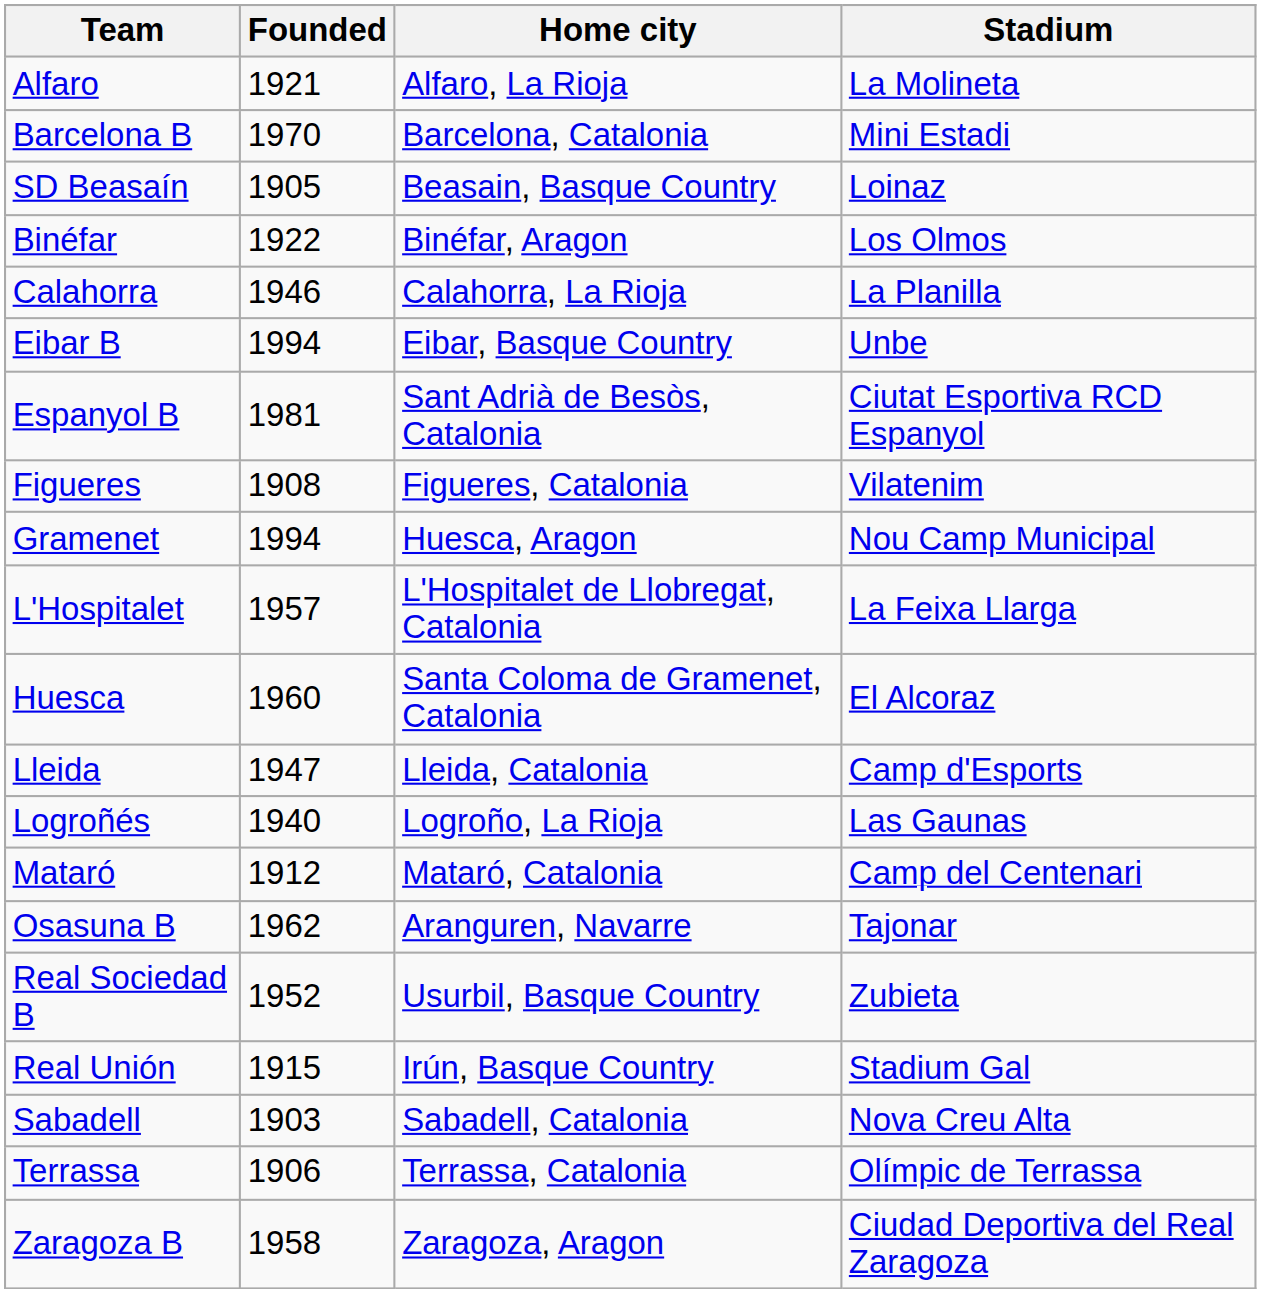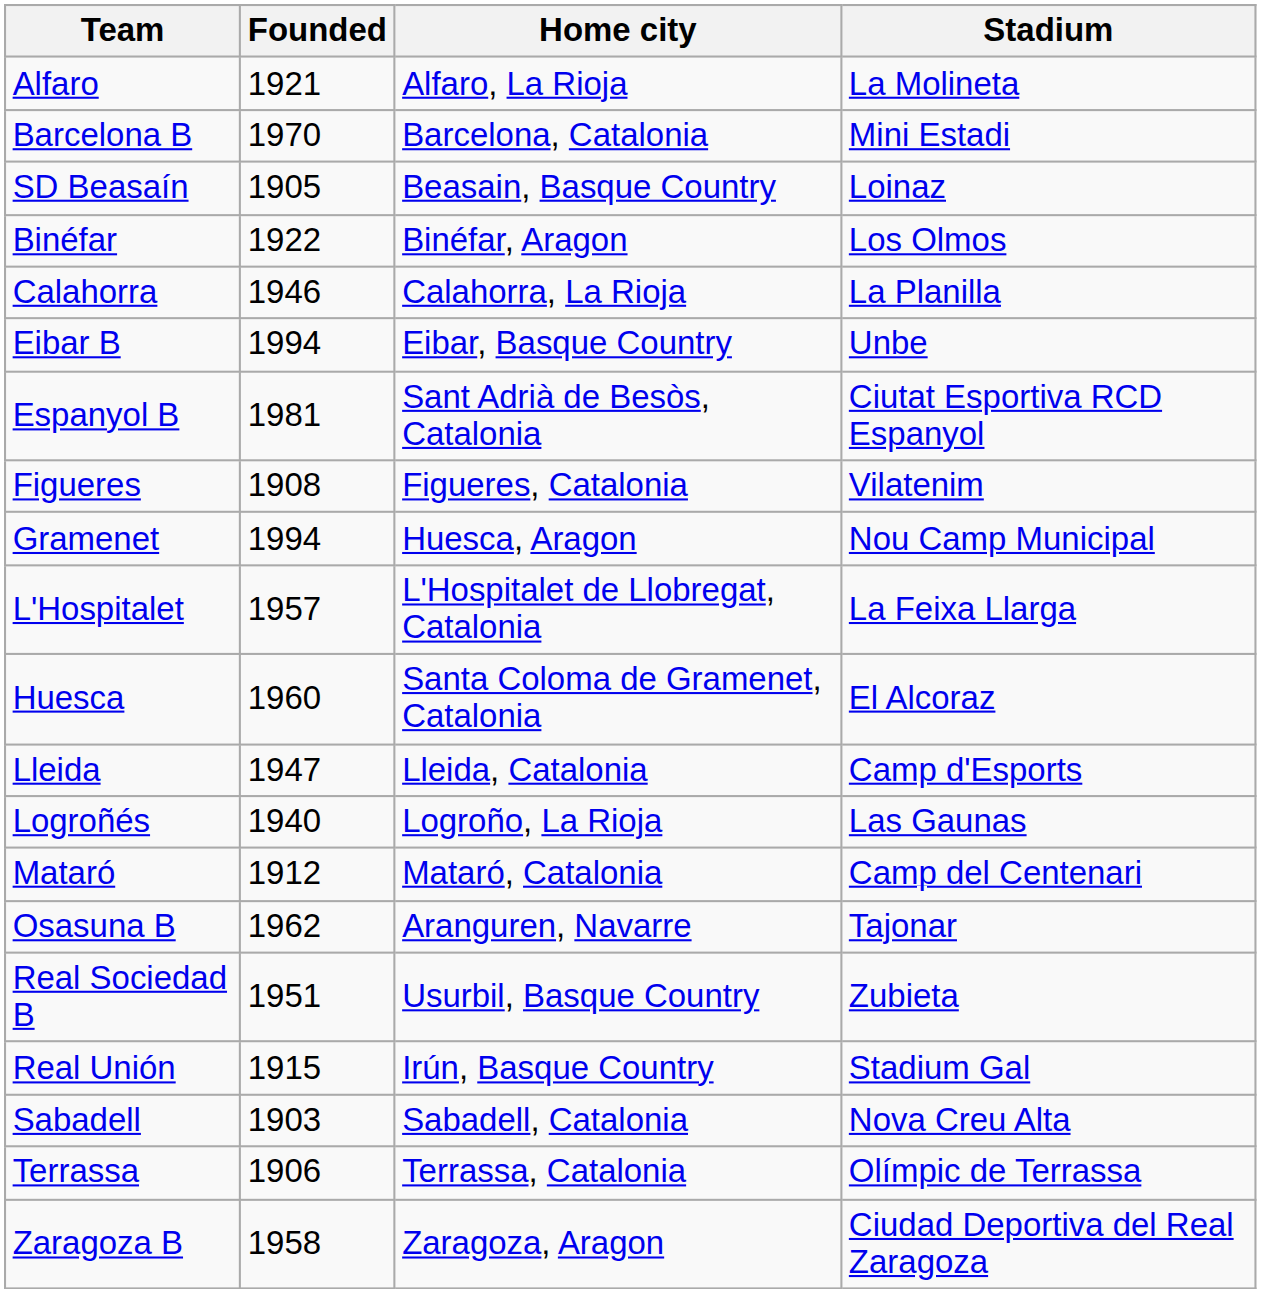 <table class="wikitable sortable">
 <tr>
 <th>Team</th>
 <th>Founded</th>
 <th>Home city</th>
 <th>Stadium</th>
 </tr>
 <tr>
 <td><a href='#'>Alfaro</a></td>
 <td>1921</td>
 <td><a href='#'>Alfaro</a>, <a href='#'>La Rioja</a></td>
 <td><a href='#'>La Molineta</a></td>
 </tr>
 <tr>
 <td><a href='#'>Barcelona B</a></td>
 <td>1970</td>
 <td><a href='#'>Barcelona</a>, <a href='#'>Catalonia</a></td>
 <td><a href='#'>Mini Estadi</a></td>
 </tr>
 <tr>
 <td><a href='#'>SD Beasaín</a></td>
 <td>1905</td>
 <td><a href='#'>Beasain</a>, <a href='#'>Basque Country</a></td>
 <td><a href='#'>Loinaz</a></td>
 </tr>
 <tr>
 <td><a href='#'>Binéfar</a></td>
 <td>1922</td>
 <td><a href='#'>Binéfar</a>, <a href='#'>Aragon</a></td>
 <td><a href='#'>Los Olmos</a></td>
 </tr>
 <tr>
 <td><a href='#'>Calahorra</a></td>
 <td>1946</td>
 <td><a href='#'>Calahorra</a>, <a href='#'>La Rioja</a></td>
 <td><a href='#'>La Planilla</a></td>
 </tr>
 <tr>
 <td><a href='#'>Eibar B</a></td>
 <td>1994</td>
 <td><a href='#'>Eibar</a>, <a href='#'>Basque Country</a></td>
 <td><a href='#'>Unbe</a></td>
 </tr>
 <tr>
 <td><a href='#'>Espanyol B</a></td>
 <td>1981</td>
 <td><a href='#'>Sant Adrià de Besòs</a>, <a href='#'>Catalonia</a></td>
 <td><a href='#'>Ciutat Esportiva RCD Espanyol</a></td>
 </tr>
 <tr>
 <td><a href='#'>Figueres</a></td>
 <td>1908</td>
 <td><a href='#'>Figueres</a>, <a href='#'>Catalonia</a></td>
 <td><a href='#'>Vilatenim</a></td>
 </tr>
 <tr>
 <td><a href='#'>Gramenet</a></td>
 <td>1994</td>
 <td><a href='#'>Huesca</a>, <a href='#'>Aragon</a></td>
 <td><a href='#'>Nou Camp Municipal</a></td>
 </tr>
 <tr>
 <td><a href='#'>L'Hospitalet</a></td>
 <td>1957</td>
 <td><a href='#'>L'Hospitalet de Llobregat</a>, <a href='#'>Catalonia</a></td>
 <td><a href='#'>La Feixa Llarga</a></td>
 </tr>
 <tr>
 <td><a href='#'>Huesca</a></td>
 <td>1960</td>
 <td><a href='#'>Santa Coloma de Gramenet</a>, <a href='#'>Catalonia</a></td>
 <td><a href='#'>El Alcoraz</a></td>
 </tr>
 <tr>
 <td><a href='#'>Lleida</a></td>
 <td>1947</td>
 <td><a href='#'>Lleida</a>, <a href='#'>Catalonia</a></td>
 <td><a href='#'>Camp d'Esports</a></td>
 </tr>
 <tr>
 <td><a href='#'>Logroñés</a></td>
 <td>1940</td>
 <td><a href='#'>Logroño</a>, <a href='#'>La Rioja</a></td>
 <td><a href='#'>Las Gaunas</a></td>
 </tr>
 <tr>
 <td><a href='#'>Mataró</a></td>
 <td>1912</td>
 <td><a href='#'>Mataró</a>, <a href='#'>Catalonia</a></td>
 <td><a href='#'>Camp del Centenari</a></td>
 </tr>
 <tr>
 <td><a href='#'>Osasuna B</a></td>
 <td>1962</td>
 <td><a href='#'>Aranguren</a>, <a href='#'>Navarre</a></td>
 <td><a href='#'>Tajonar</a></td>
 </tr>
 <tr>
 <td><a href='#'>Real Sociedad B</a></td>
-<td>1952</td>
+<td>1951</td>
 <td><a href='#'>Usurbil</a>, <a href='#'>Basque Country</a></td>
 <td><a href='#'>Zubieta</a></td>
 </tr>
 <tr>
 <td><a href='#'>Real Unión</a></td>
 <td>1915</td>
 <td><a href='#'>Irún</a>, <a href='#'>Basque Country</a></td>
 <td><a href='#'>Stadium Gal</a></td>
 </tr>
 <tr>
 <td><a href='#'>Sabadell</a></td>
 <td>1903</td>
 <td><a href='#'>Sabadell</a>, <a href='#'>Catalonia</a></td>
 <td><a href='#'>Nova Creu Alta</a></td>
 </tr>
 <tr>
 <td><a href='#'>Terrassa</a></td>
 <td>1906</td>
 <td><a href='#'>Terrassa</a>, <a href='#'>Catalonia</a></td>
 <td><a href='#'>Olímpic de Terrassa</a></td>
 </tr>
 <tr>
 <td><a href='#'>Zaragoza B</a></td>
 <td>1958</td>
 <td><a href='#'>Zaragoza</a>, <a href='#'>Aragon</a></td>
 <td><a href='#'>Ciudad Deportiva del Real Zaragoza</a></td>
 </tr>
 </table>
